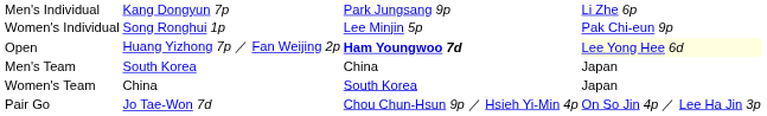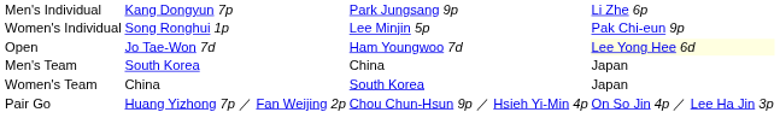 <table>
 <tr>
 <td>Men's Individual</td>
 <td> <a href='#'>Kang Dongyun</a> <em>7p</em></td>
 <td> <a href='#'>Park Jungsang</a> <em>9p</em></td>
 <td> <a href='#'>Li Zhe</a> <em>6p</em></td>
 </tr>
 <tr>
 <td>Women's Individual</td>
 <td> <a href='#'>Song Ronghui</a> <em>1p</em></td>
 <td> <a href='#'>Lee Minjin</a> <em>5p</em></td>
 <td> <a href='#'>Pak Chi-eun</a> <em>9p</em></td>
 </tr>
 <tr>
 <td>Open</td>
-<td> <a href='#'>Huang Yizhong</a> <em>7p</em> ／ <a href='#'>Fan Weijing</a> <em>2p</em></td>
-<td><strong> <a href='#'>Ham Youngwoo</a> <em>7d</em></strong></td>
+<td> <a href='#'>Jo Tae-Won</a> <em>7d</em> </td>
+<td> <a href='#'>Ham Youngwoo</a> <em>7d</em></td>
 <td style="background: lightyellow;"> <a href='#'>Lee Yong Hee</a> <em>6d</em></td>
 </tr>
 <tr>
 <td>Men's Team</td>
 <td> <a href='#'>South Korea</a></td>
 <td> China</td>
 <td> Japan</td>
 </tr>
 <tr>
 <td>Women's Team</td>
 <td> China</td>
 <td> <a href='#'>South Korea</a></td>
 <td> Japan</td>
 </tr>
 <tr>
 <td>Pair Go</td>
-<td> <a href='#'>Jo Tae-Won</a> <em>7d</em> </td>
+<td> <a href='#'>Huang Yizhong</a> <em>7p</em> ／ <a href='#'>Fan Weijing</a> <em>2p</em></td>
 <td> <a href='#'>Chou Chun-Hsun</a> <em>9p</em> ／ <a href='#'>Hsieh Yi-Min</a> <em>4p</em></td>
 <td> <a href='#'>On So Jin</a> <em>4p</em> ／ <a href='#'>Lee Ha Jin</a> <em>3p</em></td>
 </tr>
 </table>
